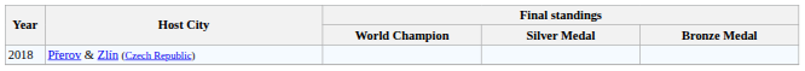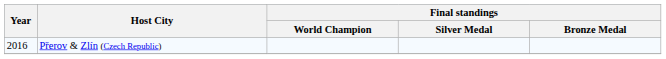 <table class="wikitable zebra" style="text-align:left; background-color:#F5FAFF; width:80%">
 <tr class="hintergrundfarbe5">
 <th rowspan="2" style="width:5%">Year</th>
 <th rowspan="2" style="width:35%">Host City</th>
 <th colspan="4">Final standings</th>
 </tr>
 <tr>
 <th style="width:20%">World Champion</th>
 <th style="width:20%">Silver Medal</th>
 <th style="width:20%">Bronze Medal</th>
 </tr>
 <tr>
-<td>2018</td>
+<td>2016</td>
 <td><a href='#'>Přerov</a> & <a href='#'>Zlín</a> <small>(<a href='#'>Czech Republic</a>)</small></td>
 <td></td>
 <td></td>
 <td></td>
 </tr>
 <tr>
 </tr>
 </table>
